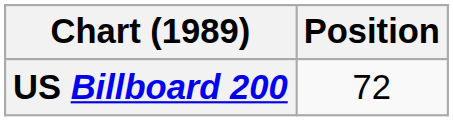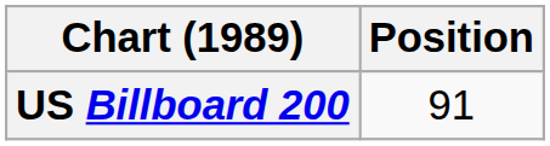 <table class="wikitable plainrowheaders" style="text-align:center">
 <tr>
 <th scope="col">Chart (1989)</th>
 <th scope="col">Position</th>
 </tr>
 <tr>
 <th scope="row">US <em><a href='#'>Billboard 200</a></em></th>
-<td>72</td>
+<td>91</td>
 </tr>
 </table>
